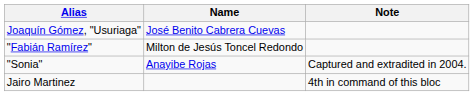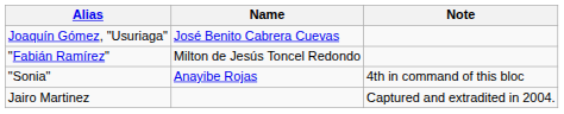 <table class="wikitable">
 <tr>
 <th><a href='#'>Alias</a></th>
 <th>Name</th>
 <th>Note</th>
 </tr>
 <tr>
 <td><a href='#'>Joaquín Gómez</a>, "Usuriaga"</td>
 <td><a href='#'>José Benito Cabrera Cuevas</a></td>
 <td></td>
 </tr>
 <tr>
 <td>"<a href='#'>Fabián Ramírez</a>"</td>
 <td>Milton de Jesús Toncel Redondo</td>
 <td></td>
 </tr>
 <tr>
 <td>"Sonia"</td>
 <td><a href='#'>Anayibe Rojas</a></td>
-<td>Captured and extradited in 2004.</td>
+<td>4th in command of this bloc</td>
 </tr>
 <tr>
 <td>Jairo Martinez</td>
 <td></td>
-<td>4th in command of this bloc</td>
+<td>Captured and extradited in 2004.</td>
 </tr>
 </table>
